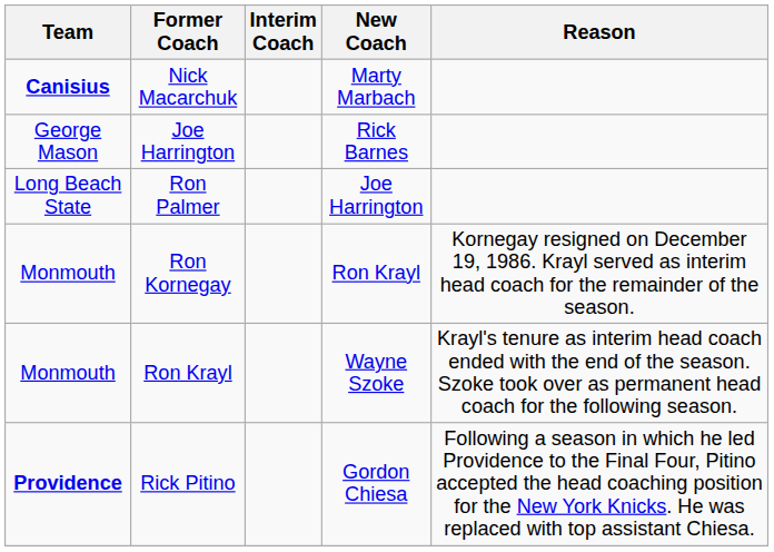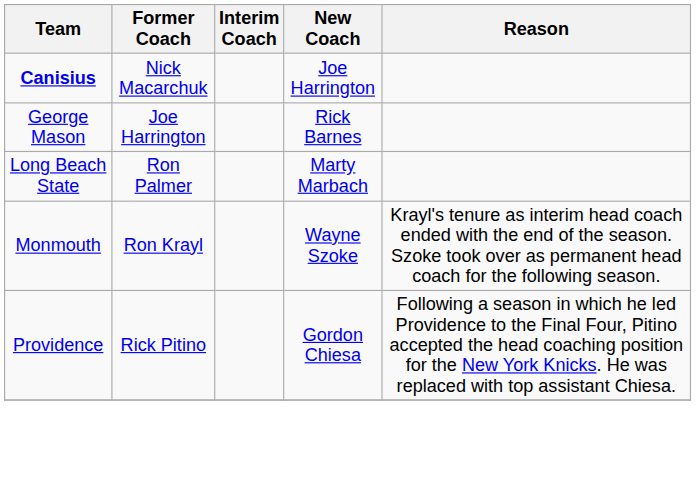 <table class="wikitable" style="text-align:center;">
 <tr>
 <th>Team</th>
 <th>Former<br>Coach</th>
 <th>Interim<br>Coach</th>
 <th>New<br>Coach</th>
 <th>Reason</th>
 </tr>
 <tr>
 <td><strong><a href='#'>Canisius</a></strong></td>
 <td><a href='#'>Nick Macarchuk</a></td>
 <td></td>
-<td><a href='#'>Marty Marbach</a></td>
+<td><a href='#'>Joe Harrington</a></td>
 <td></td>
 </tr>
 <tr>
 <td><a href='#'>George Mason</a></td>
 <td><a href='#'>Joe Harrington</a></td>
 <td></td>
 <td><a href='#'>Rick Barnes</a></td>
 <td></td>
 </tr>
 <tr>
 <td><a href='#'>Long Beach State</a></td>
 <td><a href='#'>Ron Palmer</a></td>
 <td></td>
-<td><a href='#'>Joe Harrington</a></td>
+<td><a href='#'>Marty Marbach</a></td>
 <td></td>
-</tr>
-<tr>
-<td><a href='#'>Monmouth</a></td>
-<td><a href='#'>Ron Kornegay</a></td>
-<td></td>
-<td><a href='#'>Ron Krayl</a></td>
-<td>Kornegay resigned on December 19, 1986. Krayl served as interim head coach for the remainder of the season.</td>
 </tr>
 <tr>
 <td><a href='#'>Monmouth</a></td>
 <td><a href='#'>Ron Krayl</a></td>
 <td></td>
 <td><a href='#'>Wayne Szoke</a></td>
 <td>Krayl's tenure as interim head coach ended with the end of the season. Szoke took over as permanent head coach for the following season.</td>
 </tr>
 <tr>
-<td><strong><a href='#'>Providence</a></strong></td>
+<td><a href='#'>Providence</a></td>
 <td><a href='#'>Rick Pitino</a></td>
 <td></td>
 <td><a href='#'>Gordon Chiesa</a></td>
 <td>Following a season in which he led Providence to the Final Four, Pitino accepted the head coaching position for the <a href='#'>New York Knicks</a>. He was replaced with top assistant Chiesa.</td>
 </tr>
 <tr>
 </tr>
 </table>
